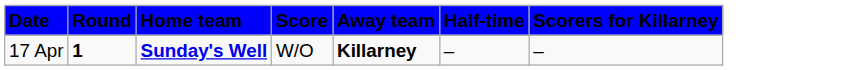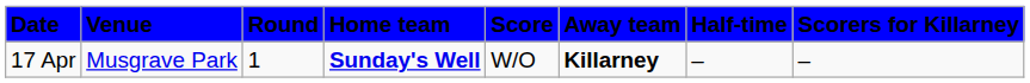 <table class="wikitable" style=" float:left; margin:0.5em auto; font-size:95%">
 <tr bgcolor="#0000FF">
 <td><strong>Date</strong></td>
+<td><strong>Venue</strong></td>
 <td><strong>Round</strong></td>
 <td><strong>Home team</strong></td>
 <td><strong>Score</strong></td>
 <td><strong>Away team</strong></td>
 <td><strong>Half-time</strong></td>
 <td><strong>Scorers for Killarney</strong></td>
 </tr>
 <tr>
 <td>17 Apr</td>
-<td><strong>1</strong></td>
+<td><a href='#'>Musgrave Park</a></td>
+<td>1</td>
 <td><strong><a href='#'>Sunday's Well</a></strong></td>
 <td>W/O</td>
 <td><strong>Killarney</strong></td>
 <td>–</td>
 <td>–</td>
 </tr>
 </table>
